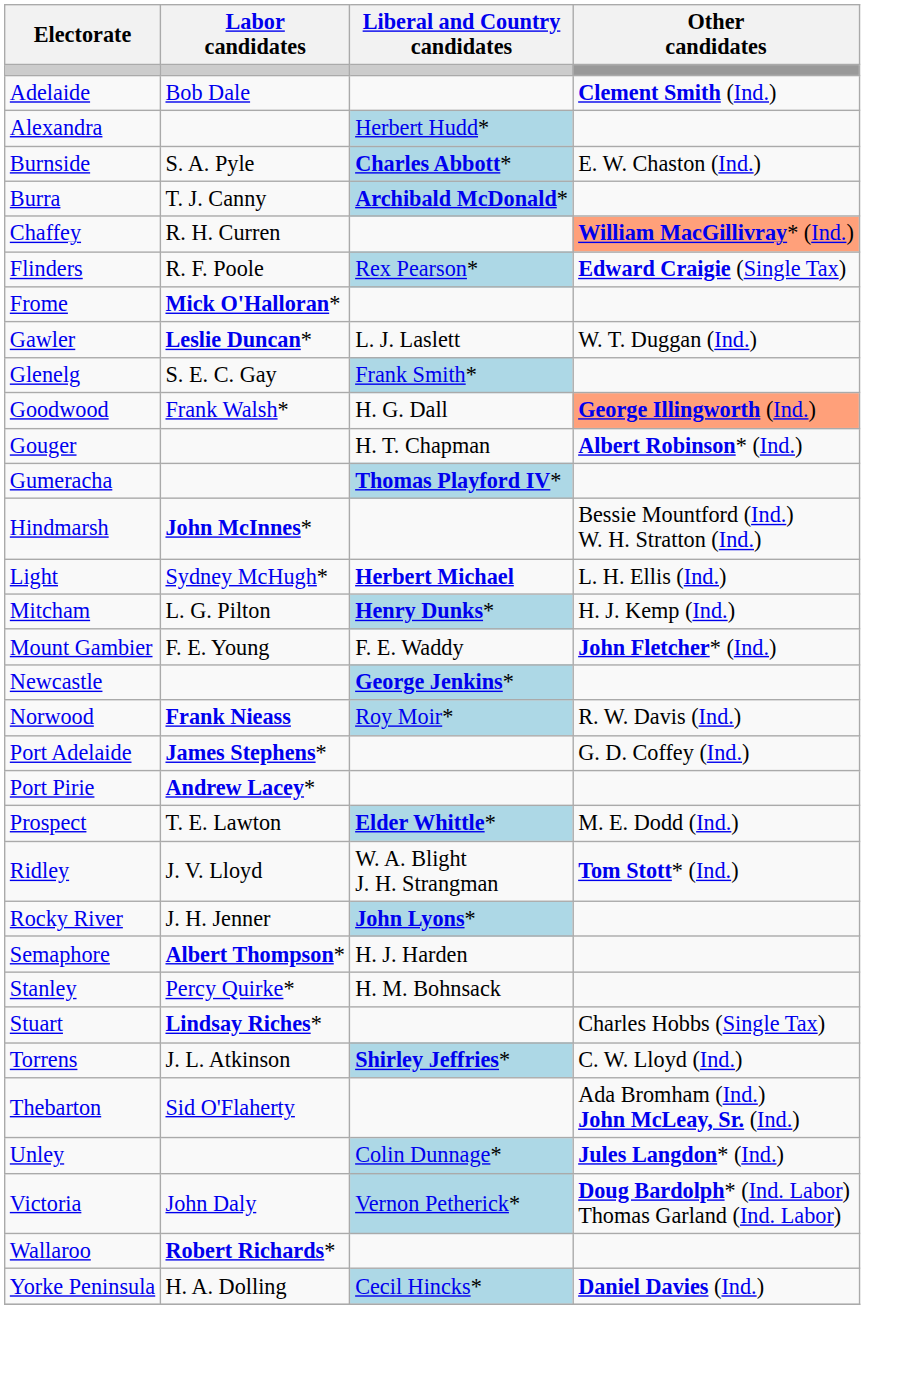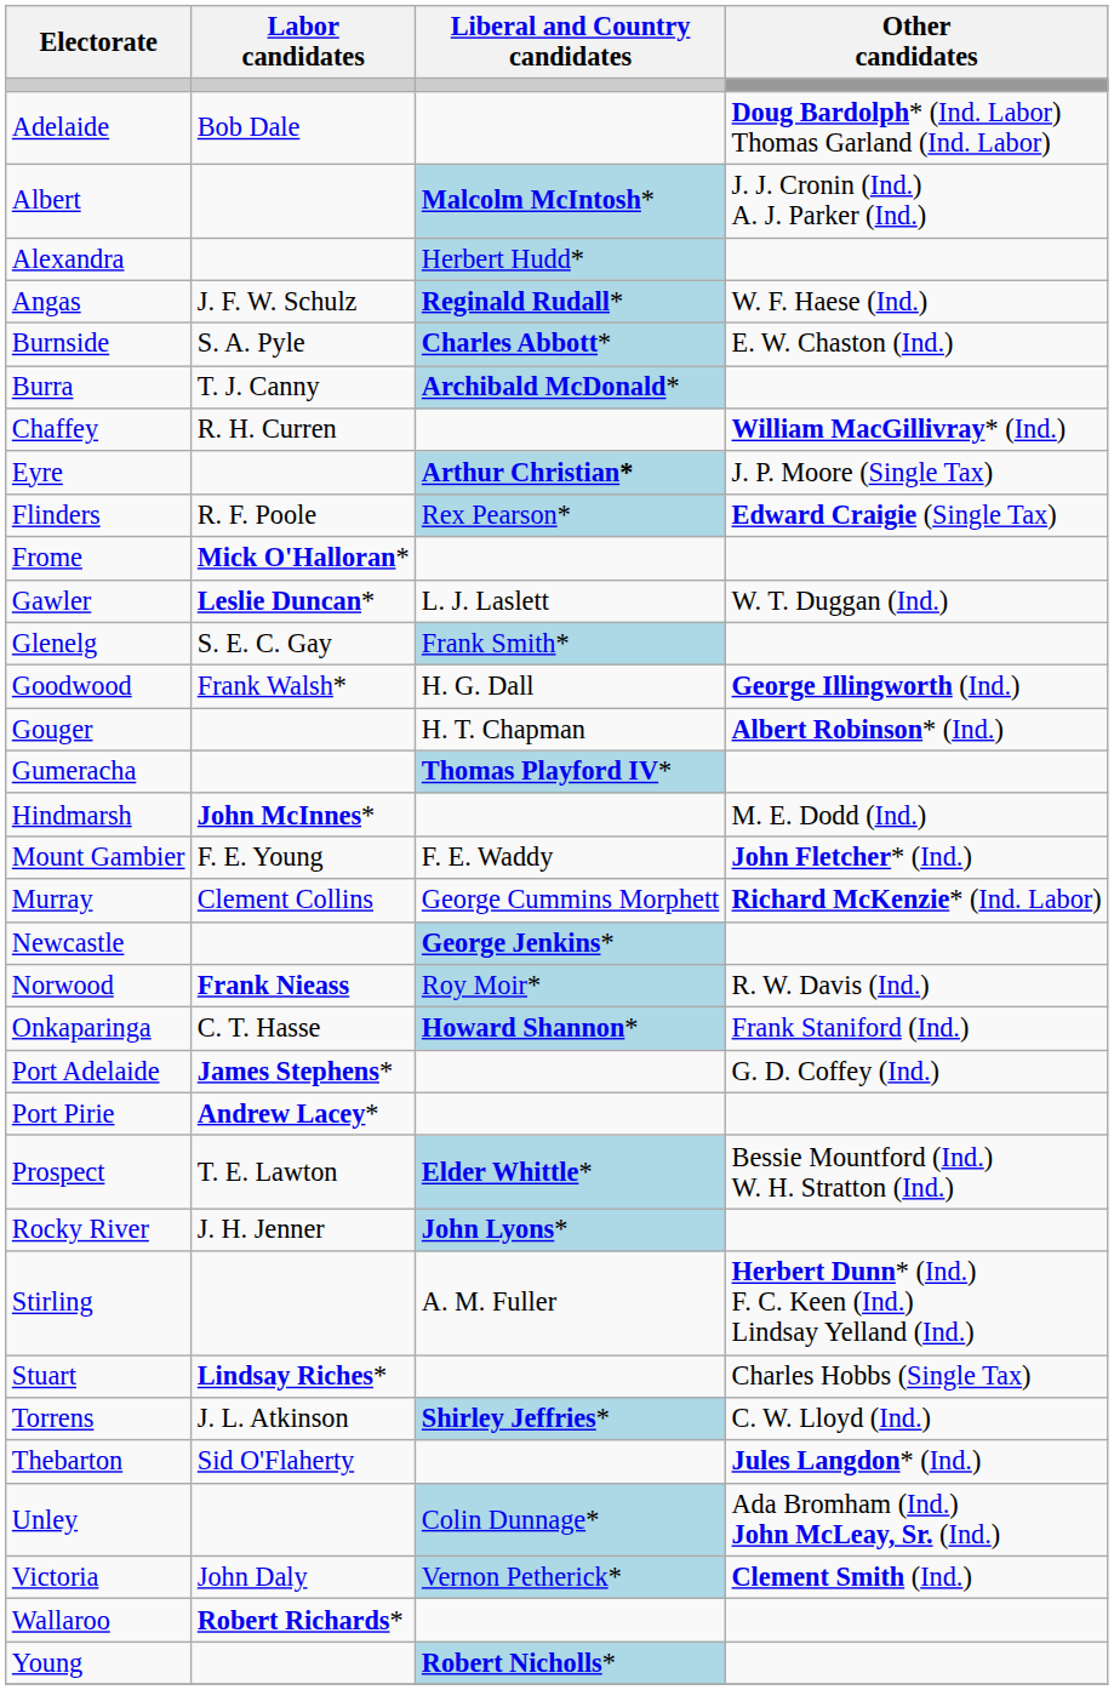 <table class="wikitable">
 <tr>
 <th>Electorate</th>
 <th><a href='#'>Labor</a><br> candidates</th>
 <th><a href='#'>Liberal and Country</a><br> candidates</th>
 <th>Other <br>candidates</th>
 </tr>
 <tr bgcolor="#cccccc">
 <td></td>
 <td></td>
 <td></td>
 <td bgcolor="#999999"></td>
 </tr>
 <tr>
 <td><a href='#'>Adelaide</a></td>
 <td><a href='#'>Bob Dale</a></td>
 <td></td>
-<td><strong><a href='#'>Clement Smith</a></strong> (<a href='#'>Ind.</a>)</td>
+<td><strong><a href='#'>Doug Bardolph</a></strong>* (<a href='#'>Ind. Labor</a>)<br>Thomas Garland (<a href='#'>Ind. Labor</a>)</td>
+</tr>
+<tr>
+<td><a href='#'>Albert</a></td>
+<td></td>
+<td bgcolor=lightblue><strong><a href='#'>Malcolm McIntosh</a></strong>*</td>
+<td>J. J. Cronin (<a href='#'>Ind.</a>)<br>A. J. Parker (<a href='#'>Ind.</a>)</td>
 </tr>
 <tr>
 <td><a href='#'>Alexandra</a></td>
 <td></td>
 <td bgcolor=lightblue><a href='#'>Herbert Hudd</a>*</td>
 <td></td>
+</tr>
+<tr>
+<td><a href='#'>Angas</a></td>
+<td>J. F. W. Schulz</td>
+<td bgcolor=lightblue><strong><a href='#'>Reginald Rudall</a></strong>*</td>
+<td>W. F. Haese (<a href='#'>Ind.</a>)</td>
 </tr>
 <tr>
 <td><a href='#'>Burnside</a></td>
 <td>S. A. Pyle</td>
 <td bgcolor=lightblue><strong><a href='#'>Charles Abbott</a></strong>*</td>
 <td>E. W. Chaston (<a href='#'>Ind.</a>)</td>
 </tr>
 <tr>
 <td><a href='#'>Burra</a></td>
 <td>T. J. Canny</td>
 <td bgcolor=lightblue><strong><a href='#'>Archibald McDonald</a></strong>*</td>
 <td></td>
 </tr>
 <tr>
 <td><a href='#'>Chaffey</a></td>
 <td>R. H. Curren</td>
 <td></td>
-<td style="background: lightsalmon;"><strong><a href='#'>William MacGillivray</a></strong>* (<a href='#'>Ind.</a>)</td>
+<td><strong><a href='#'>William MacGillivray</a></strong>* (<a href='#'>Ind.</a>)</td>
+</tr>
+<tr>
+<td><a href='#'>Eyre</a></td>
+<td></td>
+<td bgcolor=lightblue><strong><a href='#'>Arthur Christian</a>*</strong></td>
+<td>J. P. Moore (<a href='#'>Single Tax</a>)</td>
 </tr>
 <tr>
 <td><a href='#'>Flinders</a></td>
 <td>R. F. Poole</td>
 <td bgcolor=lightblue><a href='#'>Rex Pearson</a>*</td>
 <td><strong><a href='#'>Edward Craigie</a></strong> (<a href='#'>Single Tax</a>)</td>
 </tr>
 <tr>
 <td><a href='#'>Frome</a></td>
 <td><strong><a href='#'>Mick O'Halloran</a></strong>*</td>
 <td></td>
 <td></td>
 </tr>
 <tr>
 <td><a href='#'>Gawler</a></td>
 <td><strong><a href='#'>Leslie Duncan</a></strong>*</td>
 <td>L. J. Laslett</td>
 <td>W. T. Duggan (<a href='#'>Ind.</a>)</td>
 </tr>
 <tr>
 <td><a href='#'>Glenelg</a></td>
 <td>S. E. C. Gay</td>
 <td bgcolor=lightblue><a href='#'>Frank Smith</a>*</td>
 <td></td>
 </tr>
 <tr>
 <td><a href='#'>Goodwood</a></td>
 <td><a href='#'>Frank Walsh</a>*</td>
 <td>H. G. Dall</td>
-<td style="background: lightsalmon;"><strong><a href='#'>George Illingworth</a></strong> (<a href='#'>Ind.</a>)</td>
+<td><strong><a href='#'>George Illingworth</a></strong> (<a href='#'>Ind.</a>)</td>
 </tr>
 <tr>
 <td><a href='#'>Gouger</a></td>
 <td></td>
 <td>H. T. Chapman</td>
 <td><strong><a href='#'>Albert Robinson</a></strong>* (<a href='#'>Ind.</a>)</td>
 </tr>
 <tr>
 <td><a href='#'>Gumeracha</a></td>
 <td></td>
 <td bgcolor=lightblue><strong><a href='#'>Thomas Playford IV</a></strong>*</td>
 <td></td>
 </tr>
 <tr>
 <td><a href='#'>Hindmarsh</a></td>
 <td><strong><a href='#'>John McInnes</a></strong>*</td>
 <td></td>
-<td>Bessie Mountford (<a href='#'>Ind.</a>)<br>W. H. Stratton (<a href='#'>Ind.</a>)</td>
-</tr>
-<tr>
-<td><a href='#'>Light</a></td>
-<td><a href='#'>Sydney McHugh</a>*</td>
-<td><strong><a href='#'>Herbert Michael</a></strong></td>
-<td>L. H. Ellis (<a href='#'>Ind.</a>)</td>
-</tr>
-<tr>
-<td><a href='#'>Mitcham</a></td>
-<td>L. G. Pilton</td>
-<td bgcolor=lightblue><strong><a href='#'>Henry Dunks</a></strong>*</td>
-<td>H. J. Kemp (<a href='#'>Ind.</a>)</td>
+<td>M. E. Dodd (<a href='#'>Ind.</a>)</td>
 </tr>
 <tr>
 <td><a href='#'>Mount Gambier</a></td>
 <td>F. E. Young</td>
 <td>F. E. Waddy</td>
 <td><strong><a href='#'>John Fletcher</a></strong>* (<a href='#'>Ind.</a>)</td>
+</tr>
+<tr>
+<td><a href='#'>Murray</a></td>
+<td><a href='#'>Clement Collins</a></td>
+<td><a href='#'>George Cummins Morphett</a></td>
+<td><strong><a href='#'>Richard McKenzie</a></strong>* (<a href='#'>Ind. Labor</a>)</td>
 </tr>
 <tr>
 <td><a href='#'>Newcastle</a></td>
 <td></td>
 <td bgcolor=lightblue><strong><a href='#'>George Jenkins</a></strong>*</td>
 <td></td>
 </tr>
 <tr>
 <td><a href='#'>Norwood</a></td>
 <td><strong><a href='#'>Frank Nieass</a></strong></td>
 <td bgcolor=lightblue><a href='#'>Roy Moir</a>*</td>
 <td>R. W. Davis (<a href='#'>Ind.</a>)</td>
+</tr>
+<tr>
+<td><a href='#'>Onkaparinga</a></td>
+<td>C. T. Hasse</td>
+<td bgcolor=lightblue><strong><a href='#'>Howard Shannon</a></strong>*</td>
+<td><a href='#'>Frank Staniford</a> (<a href='#'>Ind.</a>)</td>
 </tr>
 <tr>
 <td><a href='#'>Port Adelaide</a></td>
 <td><strong><a href='#'>James Stephens</a></strong>*</td>
 <td></td>
 <td>G. D. Coffey (<a href='#'>Ind.</a>)</td>
 </tr>
 <tr>
 <td><a href='#'>Port Pirie</a></td>
 <td><strong><a href='#'>Andrew Lacey</a></strong>*</td>
 <td></td>
 <td></td>
 </tr>
 <tr>
 <td><a href='#'>Prospect</a></td>
 <td>T. E. Lawton</td>
 <td bgcolor=lightblue><strong><a href='#'>Elder Whittle</a></strong>*</td>
-<td>M. E. Dodd (<a href='#'>Ind.</a>)</td>
-</tr>
-<tr>
-<td><a href='#'>Ridley</a></td>
-<td>J. V. Lloyd</td>
-<td>W. A. Blight<br>J. H. Strangman</td>
-<td><strong><a href='#'>Tom Stott</a></strong>* (<a href='#'>Ind.</a>)</td>
+<td>Bessie Mountford (<a href='#'>Ind.</a>)<br>W. H. Stratton (<a href='#'>Ind.</a>)</td>
 </tr>
 <tr>
 <td><a href='#'>Rocky River</a></td>
 <td>J. H. Jenner</td>
 <td bgcolor=lightblue><strong><a href='#'>John Lyons</a></strong>*</td>
 <td></td>
 </tr>
 <tr>
-<td><a href='#'>Semaphore</a></td>
-<td><strong><a href='#'>Albert Thompson</a></strong>*</td>
-<td>H. J. Harden</td>
+<td><a href='#'>Stirling</a></td>
 <td></td>
-</tr>
-<tr>
-<td><a href='#'>Stanley</a></td>
-<td><a href='#'>Percy Quirke</a>*</td>
-<td>H. M. Bohnsack</td>
-<td></td>
+<td>A. M. Fuller</td>
+<td><strong><a href='#'>Herbert Dunn</a></strong>* (<a href='#'>Ind.</a>)<br>F. C. Keen (<a href='#'>Ind.</a>)<br>Lindsay Yelland (<a href='#'>Ind.</a>)</td>
 </tr>
 <tr>
 <td><a href='#'>Stuart</a></td>
 <td><strong><a href='#'>Lindsay Riches</a></strong>*</td>
 <td></td>
 <td>Charles Hobbs (<a href='#'>Single Tax</a>)</td>
 </tr>
 <tr>
 <td><a href='#'>Torrens</a></td>
 <td>J. L. Atkinson</td>
 <td bgcolor=lightblue><strong><a href='#'>Shirley Jeffries</a></strong>*</td>
 <td>C. W. Lloyd (<a href='#'>Ind.</a>)</td>
 </tr>
 <tr>
 <td><a href='#'>Thebarton</a></td>
 <td><a href='#'>Sid O'Flaherty</a></td>
 <td></td>
-<td>Ada Bromham (<a href='#'>Ind.</a>)<br><strong><a href='#'>John McLeay, Sr.</a></strong> (<a href='#'>Ind.</a>)</td>
+<td><strong><a href='#'>Jules Langdon</a></strong>* (<a href='#'>Ind.</a>)</td>
 </tr>
 <tr>
 <td><a href='#'>Unley</a></td>
 <td></td>
 <td bgcolor=lightblue><a href='#'>Colin Dunnage</a>*</td>
-<td><strong><a href='#'>Jules Langdon</a></strong>* (<a href='#'>Ind.</a>)</td>
+<td>Ada Bromham (<a href='#'>Ind.</a>)<br><strong><a href='#'>John McLeay, Sr.</a></strong> (<a href='#'>Ind.</a>)</td>
 </tr>
 <tr>
 <td><a href='#'>Victoria</a></td>
 <td><a href='#'>John Daly</a></td>
 <td bgcolor=lightblue><a href='#'>Vernon Petherick</a>*</td>
-<td><strong><a href='#'>Doug Bardolph</a></strong>* (<a href='#'>Ind. Labor</a>)<br>Thomas Garland (<a href='#'>Ind. Labor</a>)</td>
+<td><strong><a href='#'>Clement Smith</a></strong> (<a href='#'>Ind.</a>)</td>
 </tr>
 <tr>
 <td><a href='#'>Wallaroo</a></td>
 <td><strong><a href='#'>Robert Richards</a></strong>*</td>
 <td></td>
 <td></td>
 </tr>
 <tr>
-<td><a href='#'>Yorke Peninsula</a></td>
-<td>H. A. Dolling</td>
-<td bgcolor=lightblue><a href='#'>Cecil Hincks</a>*</td>
-<td><strong><a href='#'>Daniel Davies</a></strong> (<a href='#'>Ind.</a>)</td>
+<td><a href='#'>Young</a></td>
+<td></td>
+<td bgcolor=lightblue><strong><a href='#'>Robert Nicholls</a></strong>*</td>
+<td></td>
 </tr>
 <tr>
 </tr>
 </table>
